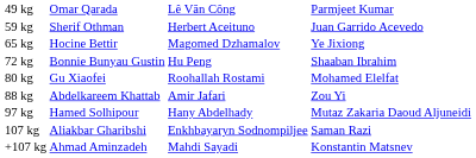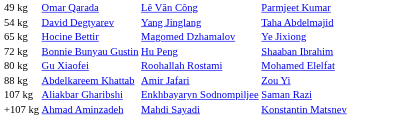 <table>
 <tr>
 <td>49 kg</td>
 <td><a href='#'>Omar Qarada</a><br></td>
 <td><a href='#'>Lê Văn Công</a><br></td>
 <td><a href='#'>Parmjeet Kumar</a><br></td>
 </tr>
 <tr>
-<td>59 kg</td>
-<td><a href='#'>Sherif Othman</a><br></td>
-<td><a href='#'>Herbert Aceituno</a><br></td>
-<td><a href='#'>Juan Garrido Acevedo</a><br></td>
+<td>54 kg</td>
+<td><a href='#'>David Degtyarev</a><br></td>
+<td><a href='#'>Yang Jinglang</a><br></td>
+<td><a href='#'>Taha Abdelmajid</a><br></td>
 </tr>
 <tr>
 <td>65 kg</td>
 <td><a href='#'>Hocine Bettir</a><br></td>
 <td><a href='#'>Magomed Dzhamalov</a><br></td>
 <td><a href='#'>Ye Jixiong</a><br></td>
 </tr>
 <tr>
 <td>72 kg</td>
 <td><a href='#'>Bonnie Bunyau Gustin</a><br></td>
 <td><a href='#'>Hu Peng</a><br></td>
 <td><a href='#'>Shaaban Ibrahim</a><br></td>
 </tr>
 <tr>
 <td>80 kg</td>
 <td><a href='#'>Gu Xiaofei</a><br></td>
 <td><a href='#'>Roohallah Rostami</a><br></td>
 <td><a href='#'>Mohamed Elelfat</a><br></td>
 </tr>
 <tr>
 <td>88 kg</td>
 <td><a href='#'>Abdelkareem Khattab</a><br></td>
 <td><a href='#'>Amir Jafari</a><br></td>
 <td><a href='#'>Zou Yi</a><br></td>
 </tr>
 <tr>
-<td>97 kg</td>
-<td><a href='#'>Hamed Solhipour</a><br></td>
-<td><a href='#'>Hany Abdelhady</a><br></td>
-<td><a href='#'>Mutaz Zakaria Daoud Aljuneidi</a><br></td>
-</tr>
-<tr>
 <td>107 kg</td>
 <td><a href='#'>Aliakbar Gharibshi</a><br></td>
 <td><a href='#'>Enkhbayaryn Sodnompiljee</a><br></td>
 <td><a href='#'>Saman Razi</a><br></td>
 </tr>
 <tr>
 <td>+107 kg</td>
 <td><a href='#'>Ahmad Aminzadeh</a><br></td>
 <td><a href='#'>Mahdi Sayadi</a><br></td>
 <td><a href='#'>Konstantin Matsnev</a><br></td>
 </tr>
 </table>
